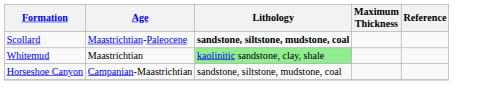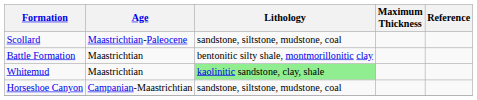 <table class="wikitable">
 <tr>
 <th><a href='#'>Formation</a></th>
 <th><a href='#'>Age</a></th>
 <th>Lithology</th>
 <th>Maximum<br>Thickness</th>
 <th>Reference</th>
 </tr>
 <tr>
 <td><a href='#'>Scollard</a></td>
 <td><a href='#'>Maastrichtian</a>-<a href='#'>Paleocene</a></td>
-<td><strong>sandstone, siltstone, mudstone, coal</strong></td>
+<td>sandstone, siltstone, mudstone, coal</td>
+<td></td>
+<td></td>
+</tr>
+<tr>
+<td><a href='#'>Battle Formation</a></td>
+<td>Maastrichtian</td>
+<td>bentonitic silty shale, <a href='#'>montmorillonitic</a> <a href='#'>clay</a></td>
 <td></td>
 <td></td>
 </tr>
 <tr>
 <td><a href='#'>Whitemud</a></td>
 <td>Maastrichtian</td>
 <td style="background: lightgreen;"><a href='#'>kaolinitic</a> sandstone, clay, shale</td>
 <td></td>
 <td></td>
 </tr>
 <tr>
 <td><a href='#'>Horseshoe Canyon</a></td>
 <td><a href='#'>Campanian</a>-Maastrichtian</td>
 <td>sandstone, siltstone, mudstone, coal</td>
 <td></td>
 <td></td>
 </tr>
 <tr>
 </tr>
 </table>
